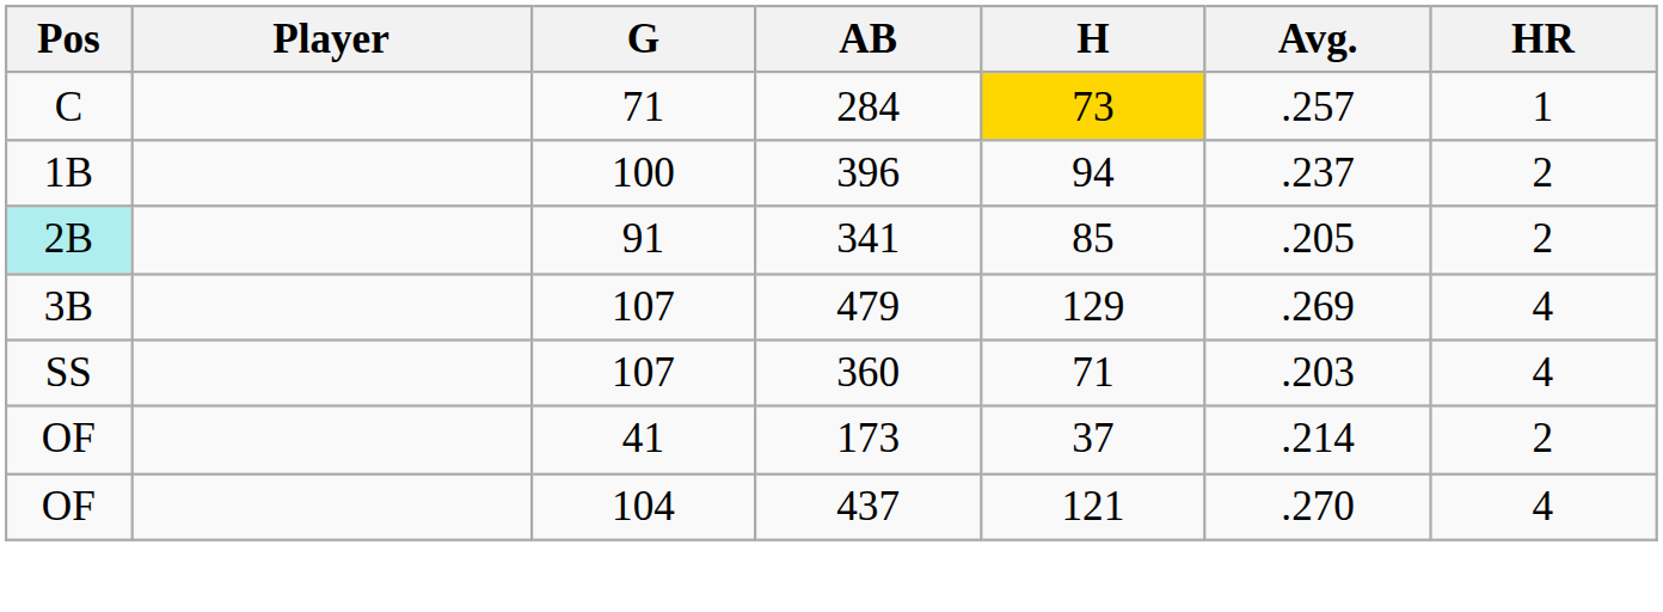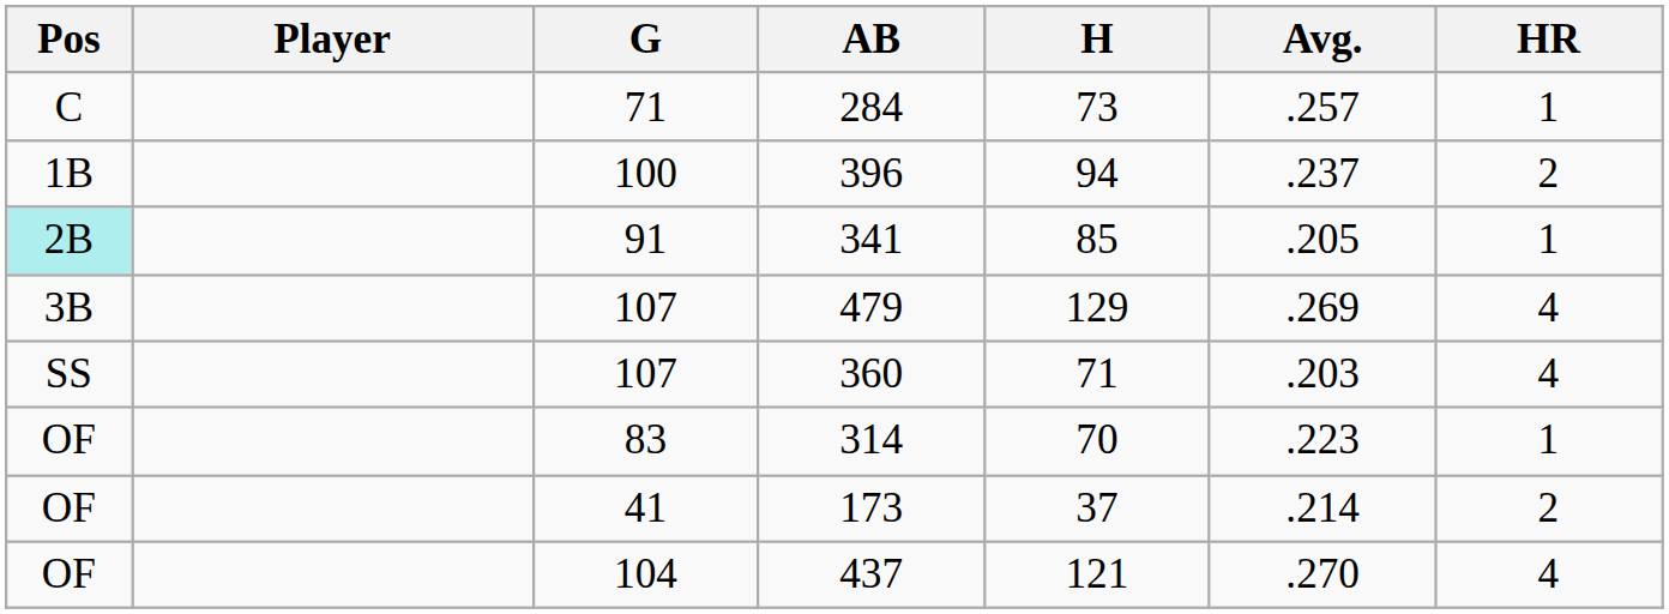 <table class="wikitable sortable">
 <tr>
 <th bgcolor="#DDDDFF" width="5%">Pos</th>
 <th bgcolor="#DDDDFF" width="16%">Player</th>
 <th bgcolor="#DDDDFF" width="9%">G</th>
 <th bgcolor="#DDDDFF" width="9%">AB</th>
 <th bgcolor="#DDDDFF" width="9%">H</th>
 <th bgcolor="#DDDDFF" width="9%">Avg.</th>
 <th bgcolor="#DDDDFF" width="9%">HR</th>
 </tr>
 <tr align="center">
 <td>C</td>
 <td></td>
 <td>71</td>
 <td>284</td>
-<td style="background: gold;">73</td>
+<td>73</td>
 <td>.257</td>
 <td>1</td>
 </tr>
 <tr align="center">
 <td>1B</td>
 <td></td>
 <td>100</td>
 <td>396</td>
 <td>94</td>
 <td>.237</td>
 <td>2</td>
 </tr>
 <tr align="center">
 <td style="background: paleturquoise;">2B</td>
 <td></td>
 <td>91</td>
 <td>341</td>
 <td>85</td>
 <td>.205</td>
-<td>2</td>
+<td>1</td>
 </tr>
 <tr align="center">
 <td>3B</td>
 <td></td>
 <td>107</td>
 <td>479</td>
 <td>129</td>
 <td>.269</td>
 <td>4</td>
 </tr>
 <tr align="center">
 <td>SS</td>
 <td></td>
 <td>107</td>
 <td>360</td>
 <td>71</td>
 <td>.203</td>
 <td>4</td>
 </tr>
 <tr align="center">
 <td>OF</td>
 <td></td>
+<td>83</td>
+<td>314</td>
+<td>70</td>
+<td>.223</td>
+<td>1</td>
+</tr>
+<tr align="center">
+<td>OF</td>
+<td></td>
 <td>41</td>
 <td>173</td>
 <td>37</td>
 <td>.214</td>
 <td>2</td>
 </tr>
 <tr align="center">
 <td>OF</td>
 <td></td>
 <td>104</td>
 <td>437</td>
 <td>121</td>
 <td>.270</td>
 <td>4</td>
 </tr>
 </table>
